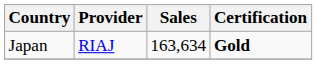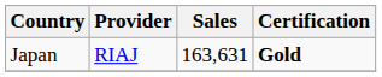 <table class="wikitable">
 <tr>
 <th>Country</th>
 <th>Provider</th>
 <th>Sales</th>
 <th>Certification</th>
 </tr>
 <tr>
 <td>Japan</td>
 <td><a href='#'>RIAJ</a></td>
-<td>163,634</td>
+<td>163,631</td>
 <td><strong>Gold</strong></td>
 </tr>
 <tr>
 </tr>
 </table>
